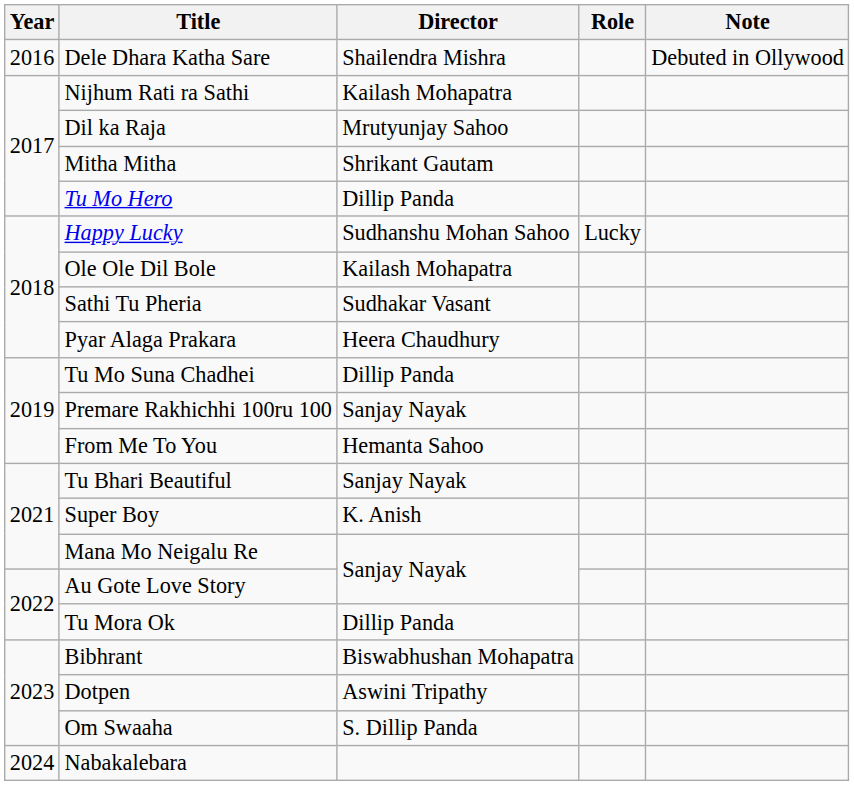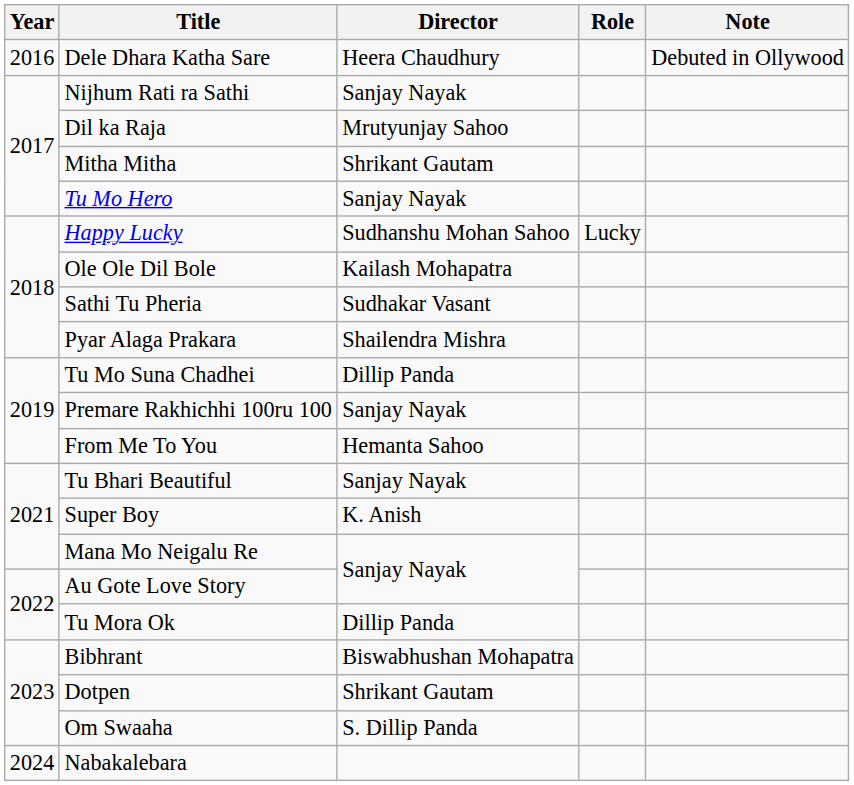 <table class="wikitable">
 <tr>
 <th>Year</th>
 <th>Title</th>
 <th>Director</th>
 <th>Role</th>
 <th>Note</th>
 </tr>
 <tr>
 <td>2016</td>
 <td>Dele Dhara Katha Sare</td>
-<td>Shailendra Mishra</td>
+<td>Heera Chaudhury</td>
 <td></td>
 <td>Debuted in Ollywood</td>
 </tr>
 <tr>
 <td rowspan="4">2017</td>
 <td>Nijhum Rati ra Sathi</td>
-<td>Kailash Mohapatra</td>
+<td>Sanjay Nayak</td>
 <td></td>
 <td></td>
 </tr>
 <tr>
 <td>Dil ka Raja</td>
 <td>Mrutyunjay Sahoo</td>
 <td></td>
 <td></td>
 </tr>
 <tr>
 <td>Mitha Mitha</td>
 <td>Shrikant Gautam</td>
 <td></td>
 <td></td>
 </tr>
 <tr>
 <td><em><a href='#'>Tu Mo Hero</a></em></td>
-<td>Dillip Panda</td>
+<td>Sanjay Nayak</td>
 <td></td>
 <td></td>
 </tr>
 <tr>
 <td rowspan="4">2018</td>
 <td><em><a href='#'>Happy Lucky</a></em></td>
 <td>Sudhanshu Mohan Sahoo</td>
 <td>Lucky</td>
 <td></td>
 </tr>
 <tr>
 <td>Ole Ole Dil Bole</td>
 <td>Kailash Mohapatra</td>
 <td></td>
 <td></td>
 </tr>
 <tr>
 <td>Sathi Tu Pheria</td>
 <td>Sudhakar Vasant</td>
 <td></td>
 <td></td>
 </tr>
 <tr>
 <td>Pyar Alaga Prakara</td>
-<td>Heera Chaudhury</td>
+<td>Shailendra Mishra</td>
 <td></td>
 <td></td>
 </tr>
 <tr>
 <td rowspan="3">2019</td>
 <td>Tu Mo Suna Chadhei</td>
 <td>Dillip Panda</td>
 <td></td>
 <td></td>
 </tr>
 <tr>
 <td>Premare Rakhichhi 100ru 100</td>
 <td>Sanjay Nayak</td>
 <td></td>
 <td></td>
 </tr>
 <tr>
 <td>From Me To You</td>
 <td>Hemanta Sahoo</td>
 <td></td>
 <td></td>
 </tr>
 <tr>
 <td rowspan="3">2021</td>
 <td>Tu Bhari Beautiful</td>
 <td>Sanjay Nayak</td>
 <td></td>
 <td></td>
 </tr>
 <tr>
 <td>Super Boy</td>
 <td>K. Anish</td>
 <td></td>
 <td></td>
 </tr>
 <tr>
 <td>Mana Mo Neigalu Re</td>
 <td rowspan="2">Sanjay Nayak</td>
 <td></td>
 <td></td>
 </tr>
 <tr>
 <td rowspan="2">2022</td>
 <td>Au Gote Love Story</td>
 <td></td>
 <td></td>
 </tr>
 <tr>
 <td>Tu Mora Ok</td>
 <td>Dillip Panda</td>
 <td></td>
 <td></td>
 </tr>
 <tr>
 <td rowspan="3">2023</td>
 <td>Bibhrant</td>
 <td>Biswabhushan Mohapatra</td>
 <td></td>
 <td></td>
 </tr>
 <tr>
 <td>Dotpen</td>
-<td>Aswini Tripathy</td>
+<td>Shrikant Gautam</td>
 <td></td>
 <td></td>
 </tr>
 <tr>
 <td>Om Swaaha</td>
 <td>S. Dillip Panda</td>
 <td></td>
 <td></td>
 </tr>
 <tr>
 <td>2024</td>
 <td>Nabakalebara</td>
 <td></td>
 <td></td>
 <td></td>
 </tr>
 </table>
